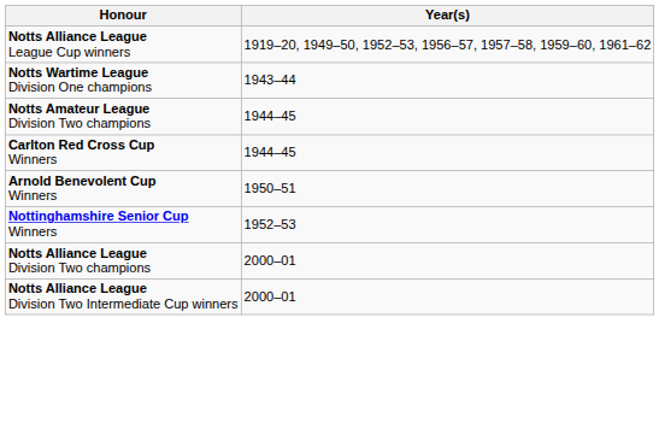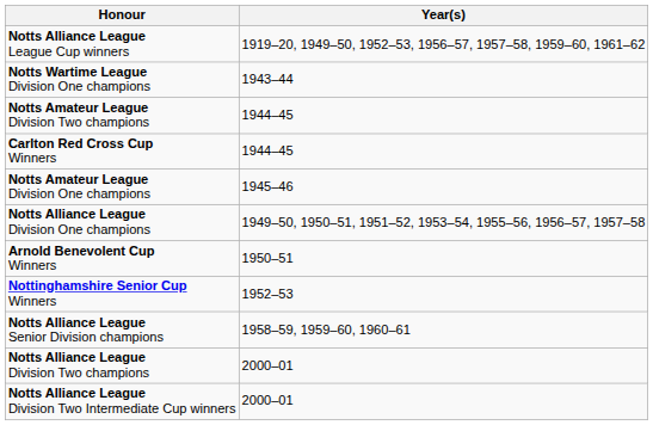 <table class="wikitable collapsible">
 <tr>
 <th>Honour</th>
 <th>Year(s)</th>
 </tr>
 <tr>
 <td><strong>Notts Alliance League</strong><br>League Cup winners</td>
 <td>1919–20, 1949–50, 1952–53, 1956–57, 1957–58, 1959–60, 1961–62</td>
 </tr>
 <tr>
 <td><strong>Notts Wartime League</strong><br>Division One champions</td>
 <td>1943–44</td>
 </tr>
 <tr>
 <td><strong>Notts Amateur League</strong><br>Division Two champions</td>
 <td>1944–45</td>
 </tr>
 <tr>
 <td><strong>Carlton Red Cross Cup</strong><br>Winners</td>
 <td>1944–45</td>
 </tr>
 <tr>
+<td><strong>Notts Amateur League</strong><br>Division One champions</td>
+<td>1945–46</td>
+</tr>
+<tr>
+<td><strong>Notts Alliance League</strong><br>Division One champions</td>
+<td>1949–50, 1950–51, 1951–52, 1953–54, 1955–56, 1956–57, 1957–58</td>
+</tr>
+<tr>
 <td><strong>Arnold Benevolent Cup</strong><br>Winners</td>
 <td>1950–51</td>
 </tr>
 <tr>
 <td><strong><a href='#'>Nottinghamshire Senior Cup</a></strong><br>Winners</td>
 <td>1952–53</td>
+</tr>
+<tr>
+<td><strong>Notts Alliance League</strong><br>Senior Division champions</td>
+<td>1958–59, 1959–60, 1960–61</td>
 </tr>
 <tr>
 <td><strong>Notts Alliance League</strong><br>Division Two champions</td>
 <td>2000–01</td>
 </tr>
 <tr>
 <td><strong>Notts Alliance League</strong><br>Division Two Intermediate Cup winners</td>
 <td>2000–01</td>
 </tr>
 </table>
